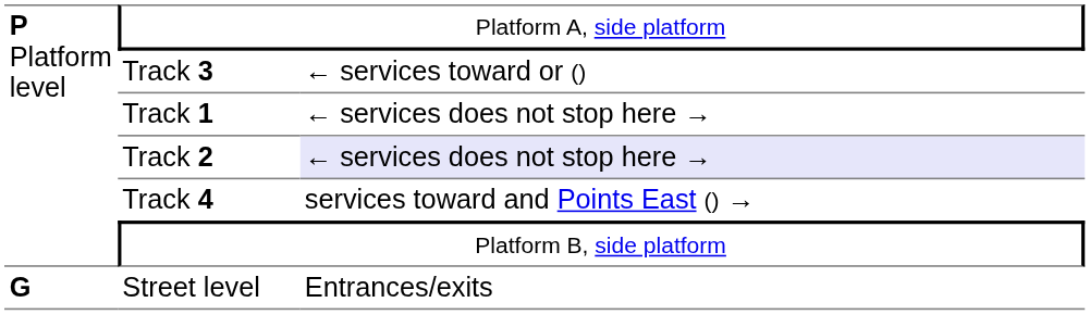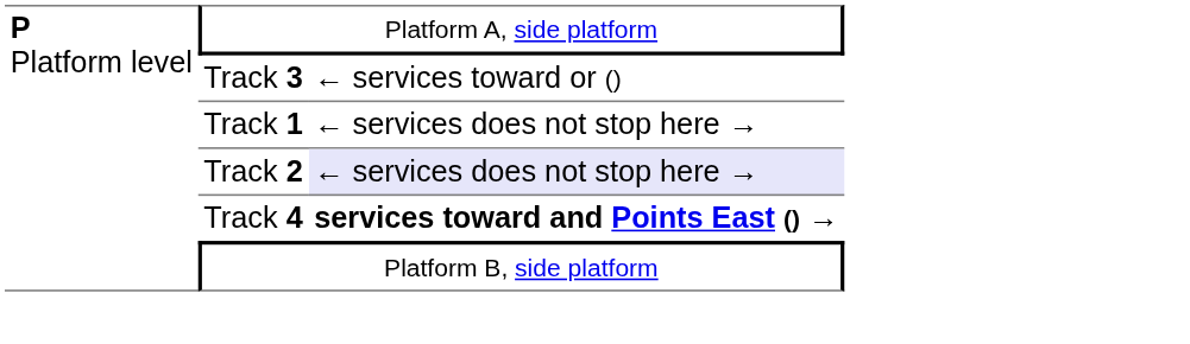 <table cellspacing="0" cellpadding="3">
 <tr>
 <td rowspan="6" style="border-top:solid 1px gray;border-bottom:solid 1px gray;" valign="top"><strong>P</strong><br>Platform level</td>
 <td colspan="2" style="border-top:solid 1px gray;border-right:solid 2px black;border-left:solid 2px black;border-bottom:solid 2px black;text-align:center;"><small>Platform A, <a href='#'>side platform</a> </small></td>
 </tr>
 <tr>
 <td style="border-bottom:solid 1px gray;">Track <strong>3</strong></td>
 <td style="border-bottom:solid 1px gray;">←  services toward  or  <small>()</small></td>
 </tr>
 <tr>
 <td style="border-bottom:solid 1px gray;">Track <strong>1</strong></td>
 <td style="border-bottom:solid 1px gray;">←  services does not stop here →</td>
 </tr>
 <tr>
 <td style="border-bottom:solid 1px gray;">Track <strong>2</strong></td>
 <td style="background: lavender; border-bottom:solid 1px gray;">←  services does not stop here →</td>
 </tr>
 <tr>
 <td>Track <strong>4</strong></td>
-<td>  services toward  and <a href='#'>Points East</a> <small>()</small> →</td>
+<td><strong>  services toward  and <a href='#'>Points East</a> <small>()</small> →</strong></td>
 </tr>
 <tr>
 <td colspan="2" style="border-top:solid 2px black;border-right:solid 2px black;border-left:solid 2px black;border-bottom:solid 1px gray;text-align:center;"><small>Platform B, <a href='#'>side platform</a> </small></td>
 </tr>
-<tr>
-<td style="border-bottom:solid 1px gray;" width="50"><strong>G</strong></td>
-<td style="border-bottom:solid 1px gray;" width="100">Street level</td>
-<td style="border-bottom:solid 1px gray;" width="450">Entrances/exits</td>
-</tr>
 </table>
